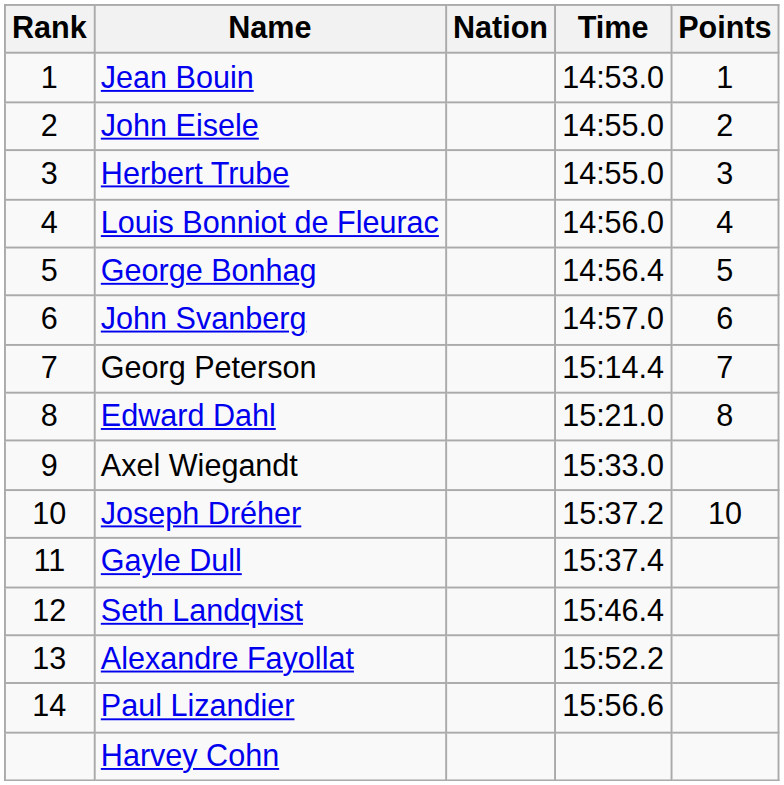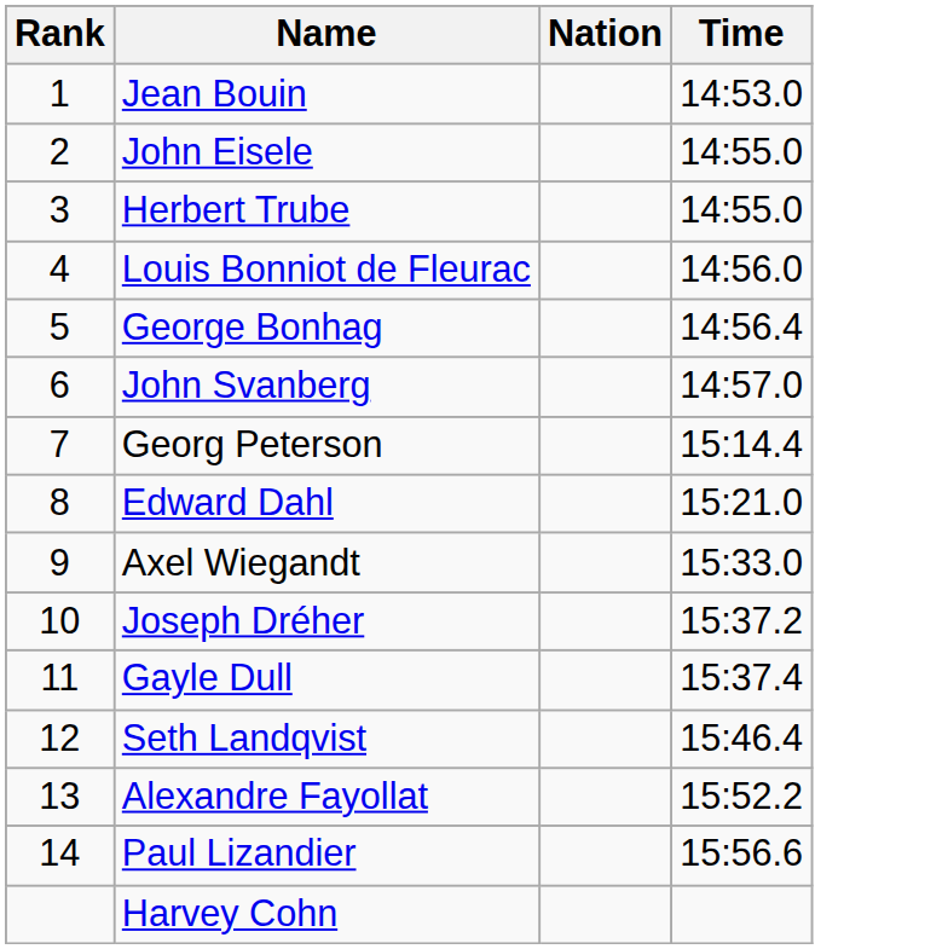 <table class="wikitable sortable" style=text-align:center>
 <tr>
 <th>Rank</th>
 <th>Name</th>
 <th>Nation</th>
 <th>Time</th>
-<th>Points</th>
 </tr>
 <tr>
 <td>1</td>
 <td align=left><a href='#'>Jean Bouin</a></td>
 <td align=left></td>
 <td>14:53.0</td>
-<td>1</td>
 </tr>
 <tr>
 <td>2</td>
 <td align=left><a href='#'>John Eisele</a></td>
 <td align=left></td>
 <td>14:55.0</td>
-<td>2</td>
 </tr>
 <tr>
 <td>3</td>
 <td align=left><a href='#'>Herbert Trube</a></td>
 <td align=left></td>
 <td>14:55.0</td>
-<td>3</td>
 </tr>
 <tr>
 <td>4</td>
 <td align=left><a href='#'>Louis Bonniot de Fleurac</a></td>
 <td align=left></td>
 <td>14:56.0</td>
-<td>4</td>
 </tr>
 <tr>
 <td>5</td>
 <td align=left><a href='#'>George Bonhag</a></td>
 <td align=left></td>
 <td>14:56.4</td>
-<td>5</td>
 </tr>
 <tr>
 <td>6</td>
 <td align=left><a href='#'>John Svanberg</a></td>
 <td align=left></td>
 <td>14:57.0</td>
-<td>6</td>
 </tr>
 <tr>
 <td>7</td>
 <td align=left>Georg Peterson</td>
 <td align=left></td>
 <td>15:14.4</td>
-<td>7</td>
 </tr>
 <tr>
 <td>8</td>
 <td align=left><a href='#'>Edward Dahl</a></td>
 <td align=left></td>
 <td>15:21.0</td>
-<td>8</td>
 </tr>
 <tr>
 <td>9</td>
 <td align=left>Axel Wiegandt</td>
 <td align=left></td>
 <td>15:33.0</td>
-<td></td>
 </tr>
 <tr>
 <td>10</td>
 <td align=left><a href='#'>Joseph Dréher</a></td>
 <td align=left></td>
 <td>15:37.2</td>
-<td>10</td>
 </tr>
 <tr>
 <td>11</td>
 <td align=left><a href='#'>Gayle Dull</a></td>
 <td align=left></td>
 <td>15:37.4</td>
-<td></td>
 </tr>
 <tr>
 <td>12</td>
 <td align=left><a href='#'>Seth Landqvist</a></td>
 <td align=left></td>
 <td>15:46.4</td>
-<td></td>
 </tr>
 <tr>
 <td>13</td>
 <td align=left><a href='#'>Alexandre Fayollat</a></td>
 <td align=left></td>
 <td>15:52.2</td>
-<td></td>
 </tr>
 <tr>
 <td>14</td>
 <td align=left><a href='#'>Paul Lizandier</a></td>
 <td align=left></td>
 <td>15:56.6</td>
-<td></td>
 </tr>
 <tr>
 <td></td>
 <td align=left><a href='#'>Harvey Cohn</a></td>
 <td align=left></td>
 <td></td>
-<td></td>
 </tr>
 </table>
